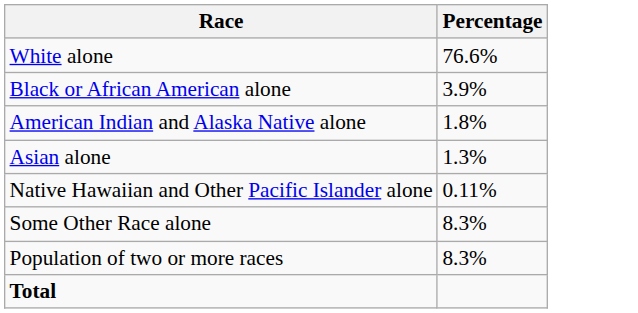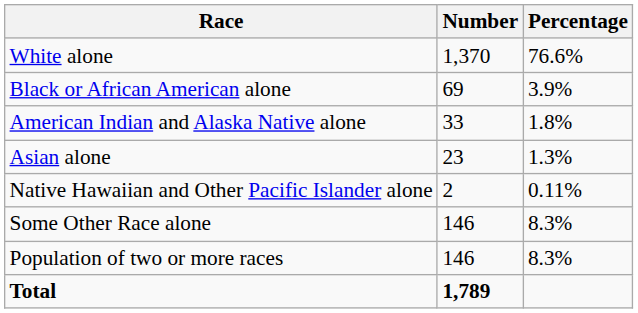 <table class="wikitable">
 <tr>
 <th>Race</th>
+<th>Number</th>
 <th>Percentage</th>
 </tr>
 <tr>
 <td><a href='#'>White</a> alone</td>
+<td>1,370</td>
 <td>76.6%</td>
 </tr>
 <tr>
 <td><a href='#'>Black or African American</a> alone</td>
+<td>69</td>
 <td>3.9%</td>
 </tr>
 <tr>
 <td><a href='#'>American Indian</a> and <a href='#'>Alaska Native</a> alone</td>
+<td>33</td>
 <td>1.8%</td>
 </tr>
 <tr>
 <td><a href='#'>Asian</a> alone</td>
+<td>23</td>
 <td>1.3%</td>
 </tr>
 <tr>
 <td>Native Hawaiian and Other <a href='#'>Pacific Islander</a> alone</td>
+<td>2</td>
 <td>0.11%</td>
 </tr>
 <tr>
 <td>Some Other Race alone</td>
+<td>146</td>
 <td>8.3%</td>
 </tr>
 <tr>
 <td>Population of two or more races</td>
+<td>146</td>
 <td>8.3%</td>
 </tr>
 <tr>
 <td><strong>Total</strong></td>
+<td><strong>1,789</strong></td>
 <td></td>
 </tr>
 </table>
